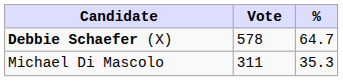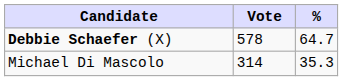 <table class="wikitable">
 <tr>
 <th style="background:#ddf; width:200px;">Candidate</th>
 <th style="background:#ddf; width:50px;">Vote</th>
 <th style="background:#ddf; width:30px;">%</th>
 </tr>
 <tr>
 <td><strong>Debbie Schaefer</strong> (X)</td>
 <td>578</td>
 <td>64.7</td>
 </tr>
 <tr>
 <td>Michael Di Mascolo</td>
-<td>311</td>
+<td>314</td>
 <td>35.3</td>
 </tr>
 </table>
